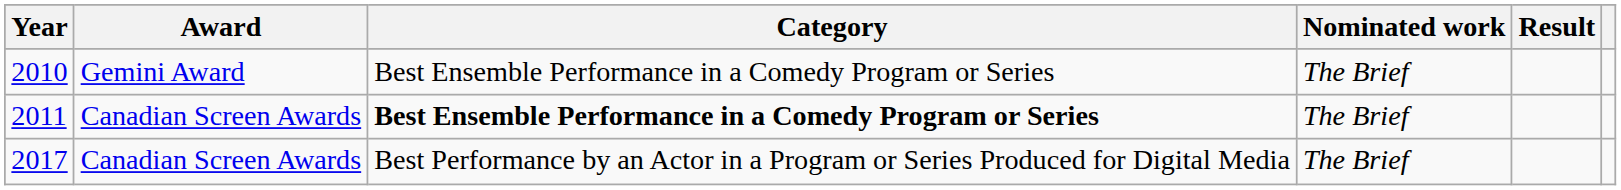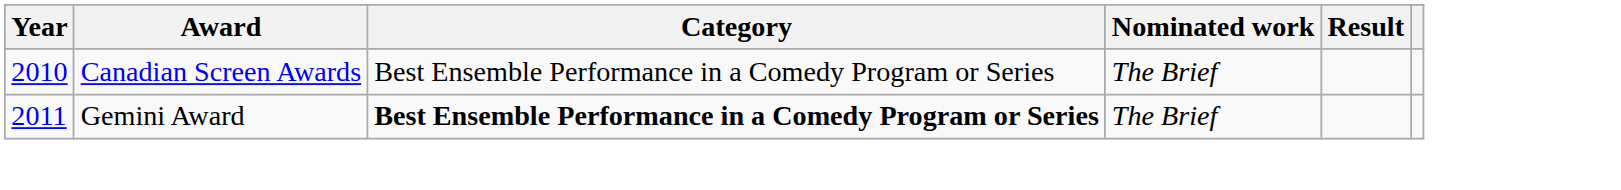 <table class="wikitable sortable">
 <tr>
 <th>Year</th>
 <th>Award</th>
 <th>Category</th>
 <th>Nominated work</th>
 <th>Result</th>
 <th class="unsortable"></th>
 </tr>
 <tr>
 <td><a href='#'>2010</a></td>
-<td><a href='#'>Gemini Award</a></td>
+<td><a href='#'>Canadian Screen Awards</a></td>
 <td>Best Ensemble Performance in a Comedy Program or Series</td>
 <td data-sort-value="Brief, The"><em>The Brief</em></td>
 <td></td>
 <td></td>
 </tr>
 <tr>
 <td><a href='#'>2011</a></td>
-<td><a href='#'>Canadian Screen Awards</a></td>
+<td>Gemini Award</td>
 <td><strong>Best Ensemble Performance in a Comedy Program or Series</strong></td>
 <td data-sort-value="Brief, The"><em>The Brief</em></td>
 <td></td>
 <td></td>
 </tr>
-<tr>
-<td><a href='#'>2017</a></td>
-<td><a href='#'>Canadian Screen Awards</a></td>
-<td>Best Performance by an Actor in a Program or Series Produced for Digital Media</td>
-<td data-sort-value="Brief, The"><em>The Brief</em></td>
-<td></td>
-<td></td>
-</tr>
 </table>
